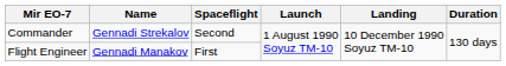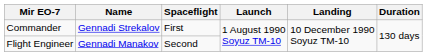 <table class="wikitable">
 <tr>
 <th>Mir EO-7</th>
 <th>Name</th>
 <th>Spaceflight</th>
 <th>Launch</th>
 <th>Landing</th>
 <th>Duration</th>
 </tr>
 <tr>
 <td>Commander</td>
 <td> <a href='#'>Gennadi Strekalov</a></td>
-<td>Second</td>
+<td>First</td>
 <td rowspan="2">1 August 1990 <br> <a href='#'>Soyuz TM-10</a></td>
 <td rowspan="2">10 December 1990 <br> Soyuz TM-10</td>
 <td rowspan="2">130 days</td>
 </tr>
 <tr>
 <td>Flight Engineer</td>
 <td> <a href='#'>Gennadi Manakov</a></td>
-<td>First</td>
+<td>Second</td>
 </tr>
 </table>
